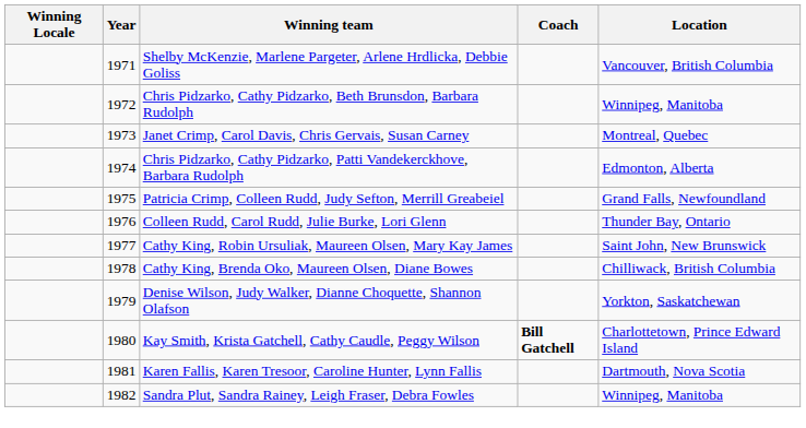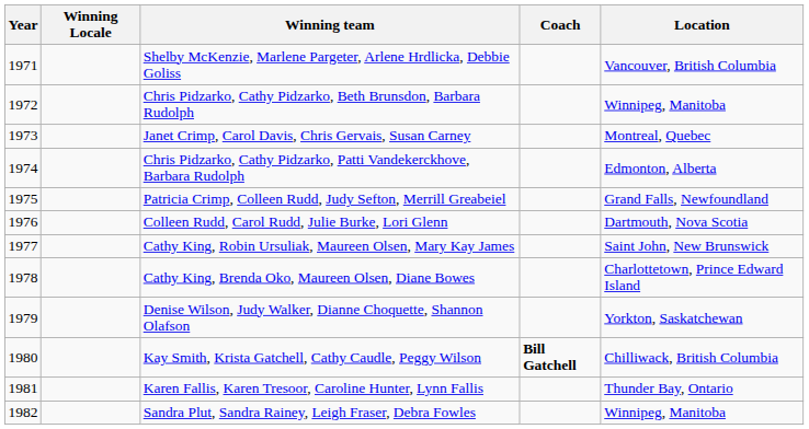 <table class="wikitable">
 <tr>
+<th scope="col">Year</th>
 <th scope="col">Winning Locale</th>
-<th scope="col">Year</th>
 <th scope="col">Winning team</th>
 <th scope="col">Coach</th>
 <th scope="col">Location</th>
 </tr>
 <tr>
+<td>1971</td>
 <td></td>
-<td>1971</td>
 <td><a href='#'>Shelby McKenzie</a>, <a href='#'>Marlene Pargeter</a>, <a href='#'>Arlene Hrdlicka</a>, <a href='#'>Debbie Goliss</a></td>
 <td></td>
 <td><a href='#'>Vancouver</a>, <a href='#'>British Columbia</a></td>
 </tr>
 <tr>
+<td>1972</td>
 <td></td>
-<td>1972</td>
 <td><a href='#'>Chris Pidzarko</a>, <a href='#'>Cathy Pidzarko</a>, <a href='#'>Beth Brunsdon</a>, <a href='#'>Barbara Rudolph</a></td>
 <td></td>
 <td><a href='#'>Winnipeg</a>, <a href='#'>Manitoba</a></td>
 </tr>
 <tr>
+<td>1973</td>
 <td></td>
-<td>1973</td>
 <td><a href='#'>Janet Crimp</a>, <a href='#'>Carol Davis</a>, <a href='#'>Chris Gervais</a>, <a href='#'>Susan Carney</a></td>
 <td></td>
 <td><a href='#'>Montreal</a>, <a href='#'>Quebec</a></td>
 </tr>
 <tr>
+<td>1974</td>
 <td></td>
-<td>1974</td>
 <td><a href='#'>Chris Pidzarko</a>, <a href='#'>Cathy Pidzarko</a>, <a href='#'>Patti Vandekerckhove</a>, <a href='#'>Barbara Rudolph</a></td>
 <td></td>
 <td><a href='#'>Edmonton</a>, <a href='#'>Alberta</a></td>
 </tr>
 <tr>
+<td>1975</td>
 <td></td>
-<td>1975</td>
 <td><a href='#'>Patricia Crimp</a>, <a href='#'>Colleen Rudd</a>, <a href='#'>Judy Sefton</a>, <a href='#'>Merrill Greabeiel</a></td>
 <td></td>
 <td><a href='#'>Grand Falls</a>, <a href='#'>Newfoundland</a></td>
 </tr>
 <tr>
+<td>1976</td>
 <td></td>
-<td>1976</td>
 <td><a href='#'>Colleen Rudd</a>, <a href='#'>Carol Rudd</a>, <a href='#'>Julie Burke</a>, <a href='#'>Lori Glenn</a></td>
 <td></td>
-<td><a href='#'>Thunder Bay</a>, <a href='#'>Ontario</a></td>
+<td><a href='#'>Dartmouth</a>, <a href='#'>Nova Scotia</a></td>
 </tr>
 <tr>
+<td>1977</td>
 <td></td>
-<td>1977</td>
 <td><a href='#'>Cathy King</a>, <a href='#'>Robin Ursuliak</a>, <a href='#'>Maureen Olsen</a>, <a href='#'>Mary Kay James</a></td>
 <td></td>
 <td><a href='#'>Saint John</a>, <a href='#'>New Brunswick</a></td>
 </tr>
 <tr>
+<td>1978</td>
 <td></td>
-<td>1978</td>
 <td><a href='#'>Cathy King</a>, <a href='#'>Brenda Oko</a>, <a href='#'>Maureen Olsen</a>, <a href='#'>Diane Bowes</a></td>
 <td></td>
-<td><a href='#'>Chilliwack</a>, <a href='#'>British Columbia</a></td>
+<td><a href='#'>Charlottetown</a>, <a href='#'>Prince Edward Island</a></td>
 </tr>
 <tr>
+<td>1979</td>
 <td></td>
-<td>1979</td>
 <td><a href='#'>Denise Wilson</a>, <a href='#'>Judy Walker</a>, <a href='#'>Dianne Choquette</a>, <a href='#'>Shannon Olafson</a></td>
 <td></td>
 <td><a href='#'>Yorkton</a>, <a href='#'>Saskatchewan</a></td>
 </tr>
 <tr>
+<td>1980</td>
 <td></td>
-<td>1980</td>
 <td><a href='#'>Kay Smith</a>, <a href='#'>Krista Gatchell</a>, <a href='#'>Cathy Caudle</a>, <a href='#'>Peggy Wilson</a></td>
 <td><strong>Bill Gatchell</strong></td>
-<td><a href='#'>Charlottetown</a>, <a href='#'>Prince Edward Island</a></td>
+<td><a href='#'>Chilliwack</a>, <a href='#'>British Columbia</a></td>
 </tr>
 <tr>
+<td>1981</td>
 <td></td>
-<td>1981</td>
 <td><a href='#'>Karen Fallis</a>, <a href='#'>Karen Tresoor</a>, <a href='#'>Caroline Hunter</a>, <a href='#'>Lynn Fallis</a></td>
 <td></td>
-<td><a href='#'>Dartmouth</a>, <a href='#'>Nova Scotia</a></td>
+<td><a href='#'>Thunder Bay</a>, <a href='#'>Ontario</a></td>
 </tr>
 <tr>
+<td>1982</td>
 <td></td>
-<td>1982</td>
 <td><a href='#'>Sandra Plut</a>, <a href='#'>Sandra Rainey</a>, <a href='#'>Leigh Fraser</a>, <a href='#'>Debra Fowles</a></td>
 <td></td>
 <td><a href='#'>Winnipeg</a>, <a href='#'>Manitoba</a></td>
 </tr>
 </table>
